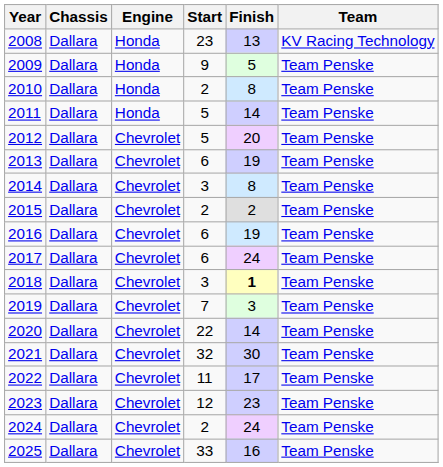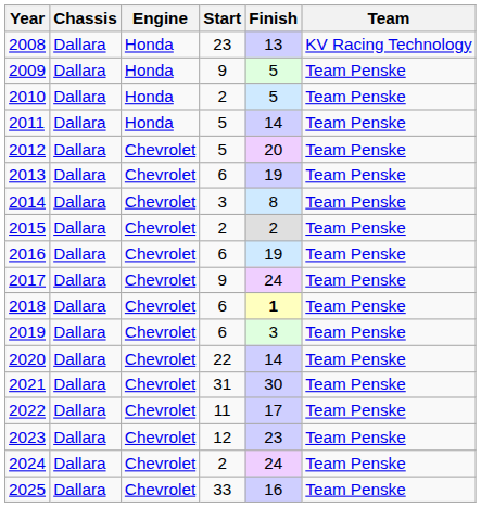 <table class="wikitable" style="font-size: 90%;">
 <tr>
 <th>Year</th>
 <th>Chassis</th>
 <th>Engine</th>
 <th>Start</th>
 <th>Finish</th>
 <th>Team</th>
 </tr>
 <tr>
 <td><a href='#'>2008</a></td>
 <td><a href='#'>Dallara</a></td>
 <td><a href='#'>Honda</a></td>
 <td align=center>23</td>
 <td align=center style="background:#cfcfff;">13</td>
 <td nowrap><a href='#'>KV Racing Technology</a></td>
 </tr>
 <tr>
 <td><a href='#'>2009</a></td>
 <td><a href='#'>Dallara</a></td>
 <td><a href='#'>Honda</a></td>
 <td align=center>9</td>
 <td align=center style="background:#dfffdf;">5</td>
 <td><a href='#'>Team Penske</a></td>
 </tr>
 <tr>
 <td><a href='#'>2010</a></td>
 <td><a href='#'>Dallara</a></td>
 <td><a href='#'>Honda</a></td>
 <td align=center>2</td>
-<td align=center style="background:#cfeaff;">8</td>
+<td align=center style="background:#cfeaff;">5</td>
 <td><a href='#'>Team Penske</a></td>
 </tr>
 <tr>
 <td><a href='#'>2011</a></td>
 <td><a href='#'>Dallara</a></td>
 <td><a href='#'>Honda</a></td>
 <td align=center>5</td>
 <td align=center style="background:#cfcfff;">14</td>
 <td><a href='#'>Team Penske</a></td>
 </tr>
 <tr>
 <td><a href='#'>2012</a></td>
 <td><a href='#'>Dallara</a></td>
 <td><a href='#'>Chevrolet</a></td>
 <td align=center>5</td>
 <td align=center style="background:#EFCFFF;">20</td>
 <td><a href='#'>Team Penske</a></td>
 </tr>
 <tr>
 <td><a href='#'>2013</a></td>
 <td><a href='#'>Dallara</a></td>
 <td><a href='#'>Chevrolet</a></td>
 <td align=center>6</td>
 <td align=center style="background:#cfcfff;">19</td>
 <td><a href='#'>Team Penske</a></td>
 </tr>
 <tr>
 <td><a href='#'>2014</a></td>
 <td><a href='#'>Dallara</a></td>
 <td><a href='#'>Chevrolet</a></td>
 <td align=center>3</td>
 <td align=center style="background:#CFEAFF;">8</td>
 <td><a href='#'>Team Penske</a></td>
 </tr>
 <tr>
 <td><a href='#'>2015</a></td>
 <td><a href='#'>Dallara</a></td>
 <td><a href='#'>Chevrolet</a></td>
 <td align=center>2</td>
 <td align=center style="background:#DFDFDF;">2</td>
 <td><a href='#'>Team Penske</a></td>
 </tr>
 <tr>
 <td><a href='#'>2016</a></td>
 <td><a href='#'>Dallara</a></td>
 <td><a href='#'>Chevrolet</a></td>
 <td align=center>6</td>
 <td align=center style="background:#CFEAFF;">19</td>
 <td><a href='#'>Team Penske</a></td>
 </tr>
 <tr>
 <td><a href='#'>2017</a></td>
 <td><a href='#'>Dallara</a></td>
 <td><a href='#'>Chevrolet</a></td>
-<td align=center>6</td>
+<td align=center>9</td>
 <td align=center style="background:#EFCFFF;">24</td>
 <td><a href='#'>Team Penske</a></td>
 </tr>
 <tr>
 <td><a href='#'>2018</a></td>
 <td><a href='#'>Dallara</a></td>
 <td><a href='#'>Chevrolet</a></td>
-<td align=center>3</td>
+<td align=center>6</td>
 <td align=center style="background:#FFFFBF;"><strong>1</strong></td>
 <td><a href='#'>Team Penske</a></td>
 </tr>
 <tr>
 <td><a href='#'>2019</a></td>
 <td><a href='#'>Dallara</a></td>
 <td><a href='#'>Chevrolet</a></td>
-<td align=center>7</td>
+<td align=center>6</td>
 <td align=center style="background:#dfffdf;">3</td>
 <td><a href='#'>Team Penske</a></td>
 </tr>
 <tr>
 <td><a href='#'>2020</a></td>
 <td><a href='#'>Dallara</a></td>
 <td><a href='#'>Chevrolet</a></td>
 <td align=center>22</td>
 <td align=center style="background:#CFCFFF;">14</td>
 <td><a href='#'>Team Penske</a></td>
 </tr>
 <tr>
 <td><a href='#'>2021</a></td>
 <td><a href='#'>Dallara</a></td>
 <td><a href='#'>Chevrolet</a></td>
-<td align=center>32</td>
+<td align=center>31</td>
 <td align=center style="background:#CFCFFF;">30</td>
 <td><a href='#'>Team Penske</a></td>
 </tr>
 <tr>
 <td><a href='#'>2022</a></td>
 <td><a href='#'>Dallara</a></td>
 <td><a href='#'>Chevrolet</a></td>
 <td align=center>11</td>
 <td align=center style="background:#CFCFFF;">17</td>
 <td><a href='#'>Team Penske</a></td>
 </tr>
 <tr>
 <td><a href='#'>2023</a></td>
 <td><a href='#'>Dallara</a></td>
 <td><a href='#'>Chevrolet</a></td>
 <td align=center>12</td>
 <td align=center style="background:#CFCFFF;">23</td>
 <td><a href='#'>Team Penske</a></td>
 </tr>
 <tr>
 <td><a href='#'>2024</a></td>
 <td><a href='#'>Dallara</a></td>
 <td><a href='#'>Chevrolet</a></td>
 <td align=center>2</td>
 <td align=center style="background:#efcfff;">24</td>
 <td><a href='#'>Team Penske</a></td>
 </tr>
 <tr>
 <td><a href='#'>2025</a></td>
 <td><a href='#'>Dallara</a></td>
 <td><a href='#'>Chevrolet</a></td>
 <td align=center>33</td>
 <td align=center style="background:#cfcfff;">16</td>
 <td><a href='#'>Team Penske</a></td>
 </tr>
 </table>
